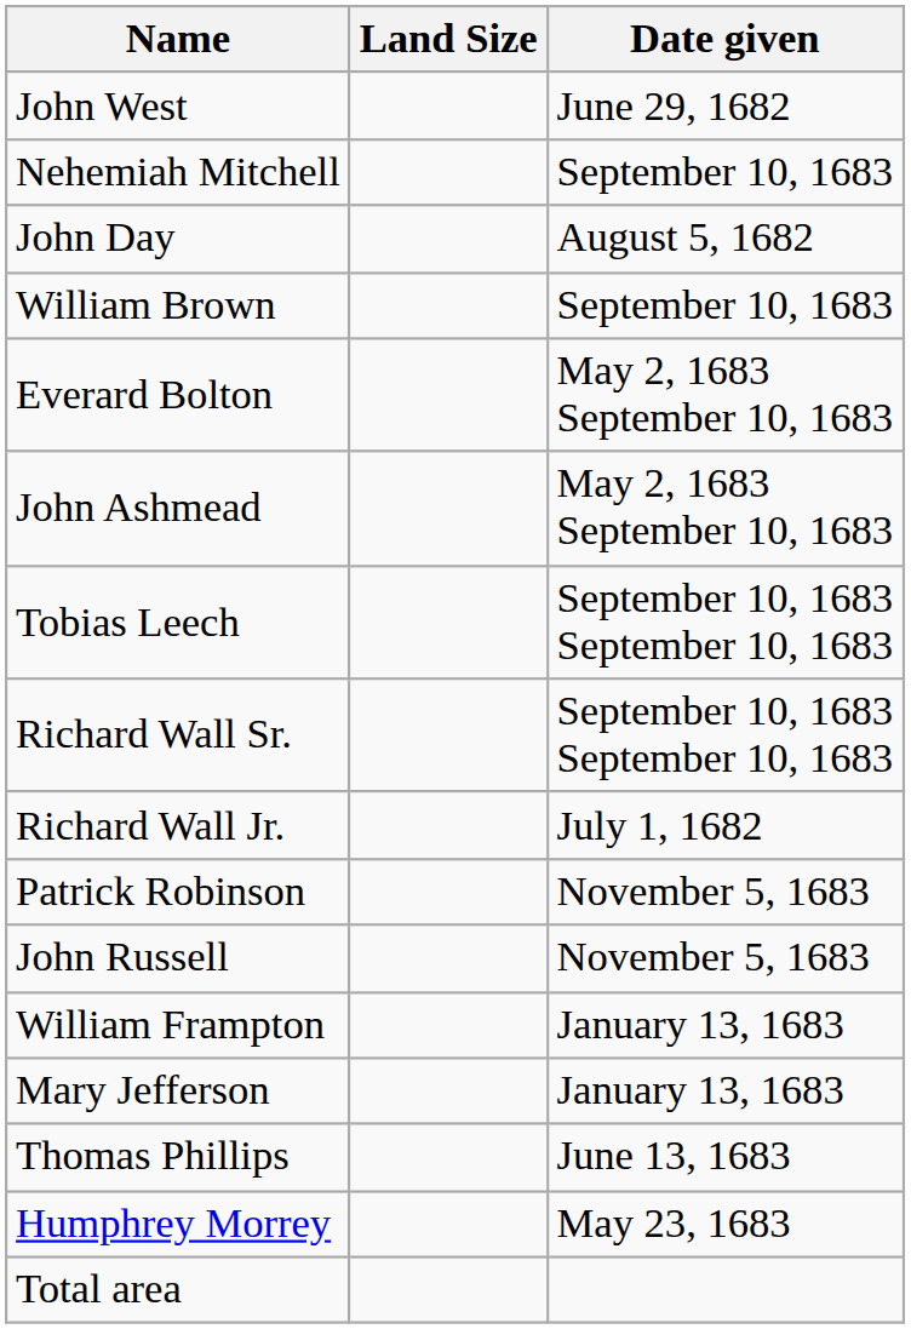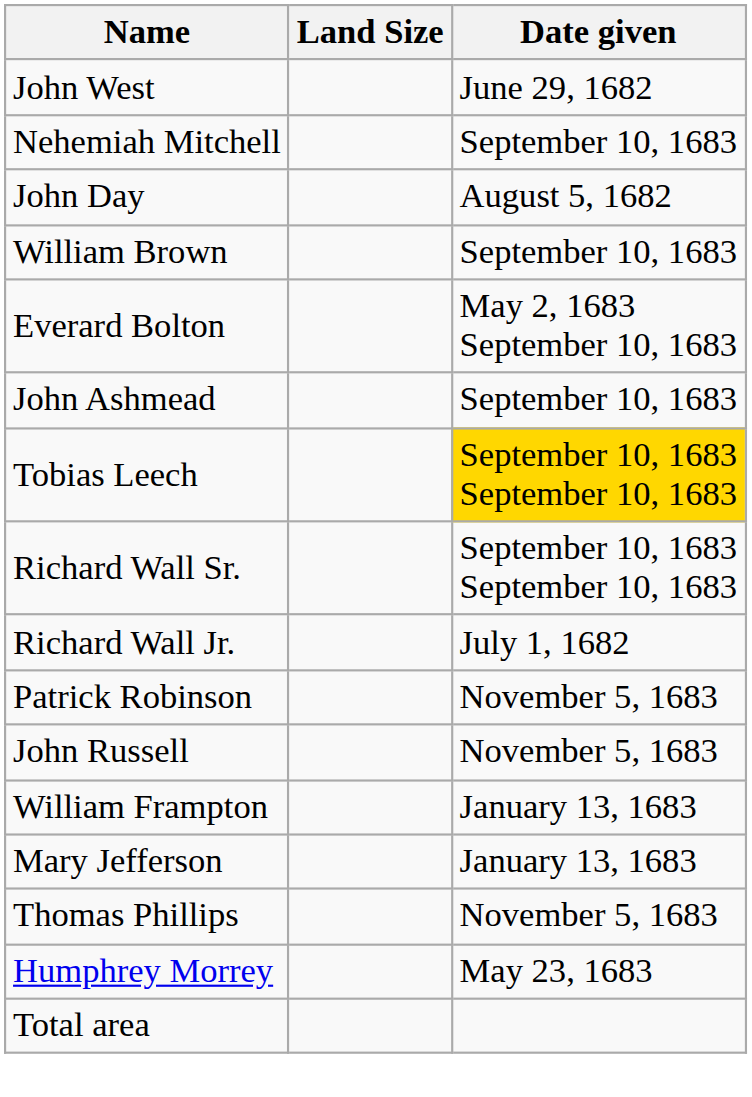 <table class="wikitable">
 <tr>
 <th>Name</th>
 <th>Land Size</th>
 <th>Date given</th>
 </tr>
 <tr>
 <td>John West</td>
 <td></td>
 <td>June 29, 1682</td>
 </tr>
 <tr>
 <td>Nehemiah Mitchell</td>
 <td></td>
 <td>September 10, 1683</td>
 </tr>
 <tr>
 <td>John Day</td>
 <td></td>
 <td>August 5, 1682</td>
 </tr>
 <tr>
 <td>William Brown</td>
 <td></td>
 <td>September 10, 1683</td>
 </tr>
 <tr>
 <td>Everard Bolton</td>
 <td></td>
 <td>May 2, 1683<br>September 10, 1683</td>
 </tr>
 <tr>
 <td>John Ashmead</td>
 <td></td>
-<td>May 2, 1683<br>September 10, 1683</td>
+<td>September 10, 1683</td>
 </tr>
 <tr>
 <td>Tobias Leech</td>
 <td><br></td>
-<td>September 10, 1683<br>September 10, 1683</td>
+<td style="background: gold;">September 10, 1683<br>September 10, 1683</td>
 </tr>
 <tr>
 <td>Richard Wall Sr.</td>
 <td><br></td>
 <td>September 10, 1683<br>September 10, 1683</td>
 </tr>
 <tr>
 <td>Richard Wall Jr.</td>
 <td></td>
 <td>July 1, 1682</td>
 </tr>
 <tr>
 <td>Patrick Robinson</td>
 <td></td>
 <td>November 5, 1683</td>
 </tr>
 <tr>
 <td>John Russell</td>
 <td></td>
 <td>November 5, 1683</td>
 </tr>
 <tr>
 <td>William Frampton</td>
 <td></td>
 <td>January 13, 1683</td>
 </tr>
 <tr>
 <td>Mary Jefferson</td>
 <td></td>
 <td>January 13, 1683</td>
 </tr>
 <tr>
 <td>Thomas Phillips</td>
 <td></td>
-<td>June 13, 1683</td>
+<td>November 5, 1683</td>
 </tr>
 <tr>
 <td><a href='#'>Humphrey Morrey</a></td>
 <td></td>
 <td>May 23, 1683</td>
 </tr>
 <tr>
 <td>Total area</td>
 <td></td>
 <td></td>
 </tr>
 </table>
